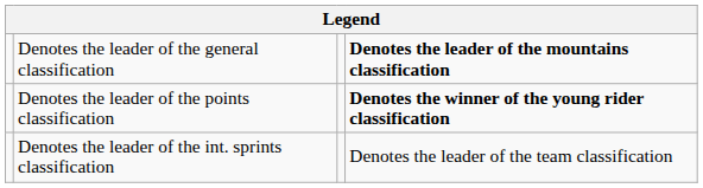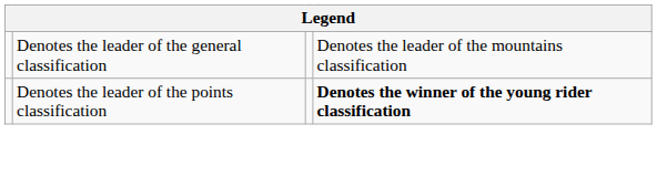 <table class="wikitable noresize">
 <tr>
 <th colspan="4">Legend</th>
 </tr>
 <tr>
 <td></td>
 <td>Denotes the leader of the general classification</td>
 <td></td>
-<td><strong>Denotes the leader of the mountains classification</strong></td>
+<td>Denotes the leader of the mountains classification</td>
 </tr>
 <tr>
 <td></td>
 <td>Denotes the leader of the points classification</td>
 <td></td>
 <td><strong>Denotes the winner of the young rider classification</strong></td>
 </tr>
-<tr>
-<td></td>
-<td>Denotes the leader of the int. sprints classification</td>
-<td></td>
-<td>Denotes the leader of the team classification</td>
-</tr>
 </table>
